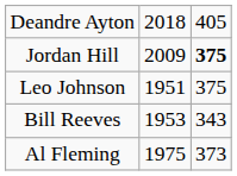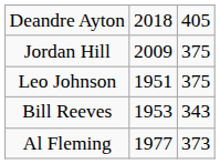 <table class="wikitable" style="text-align: center;">
 <tr>
 <td>Deandre Ayton</td>
 <td>2018</td>
 <td>405</td>
 </tr>
 <tr>
 <td>Jordan Hill</td>
 <td>2009</td>
-<td><strong>375</strong></td>
+<td>375</td>
 </tr>
 <tr>
 <td>Leo Johnson</td>
 <td>1951</td>
 <td>375</td>
 </tr>
 <tr>
 <td>Bill Reeves</td>
 <td>1953</td>
 <td>343</td>
 </tr>
 <tr>
 <td>Al Fleming</td>
-<td>1975</td>
+<td>1977</td>
 <td>373</td>
 </tr>
 </table>
